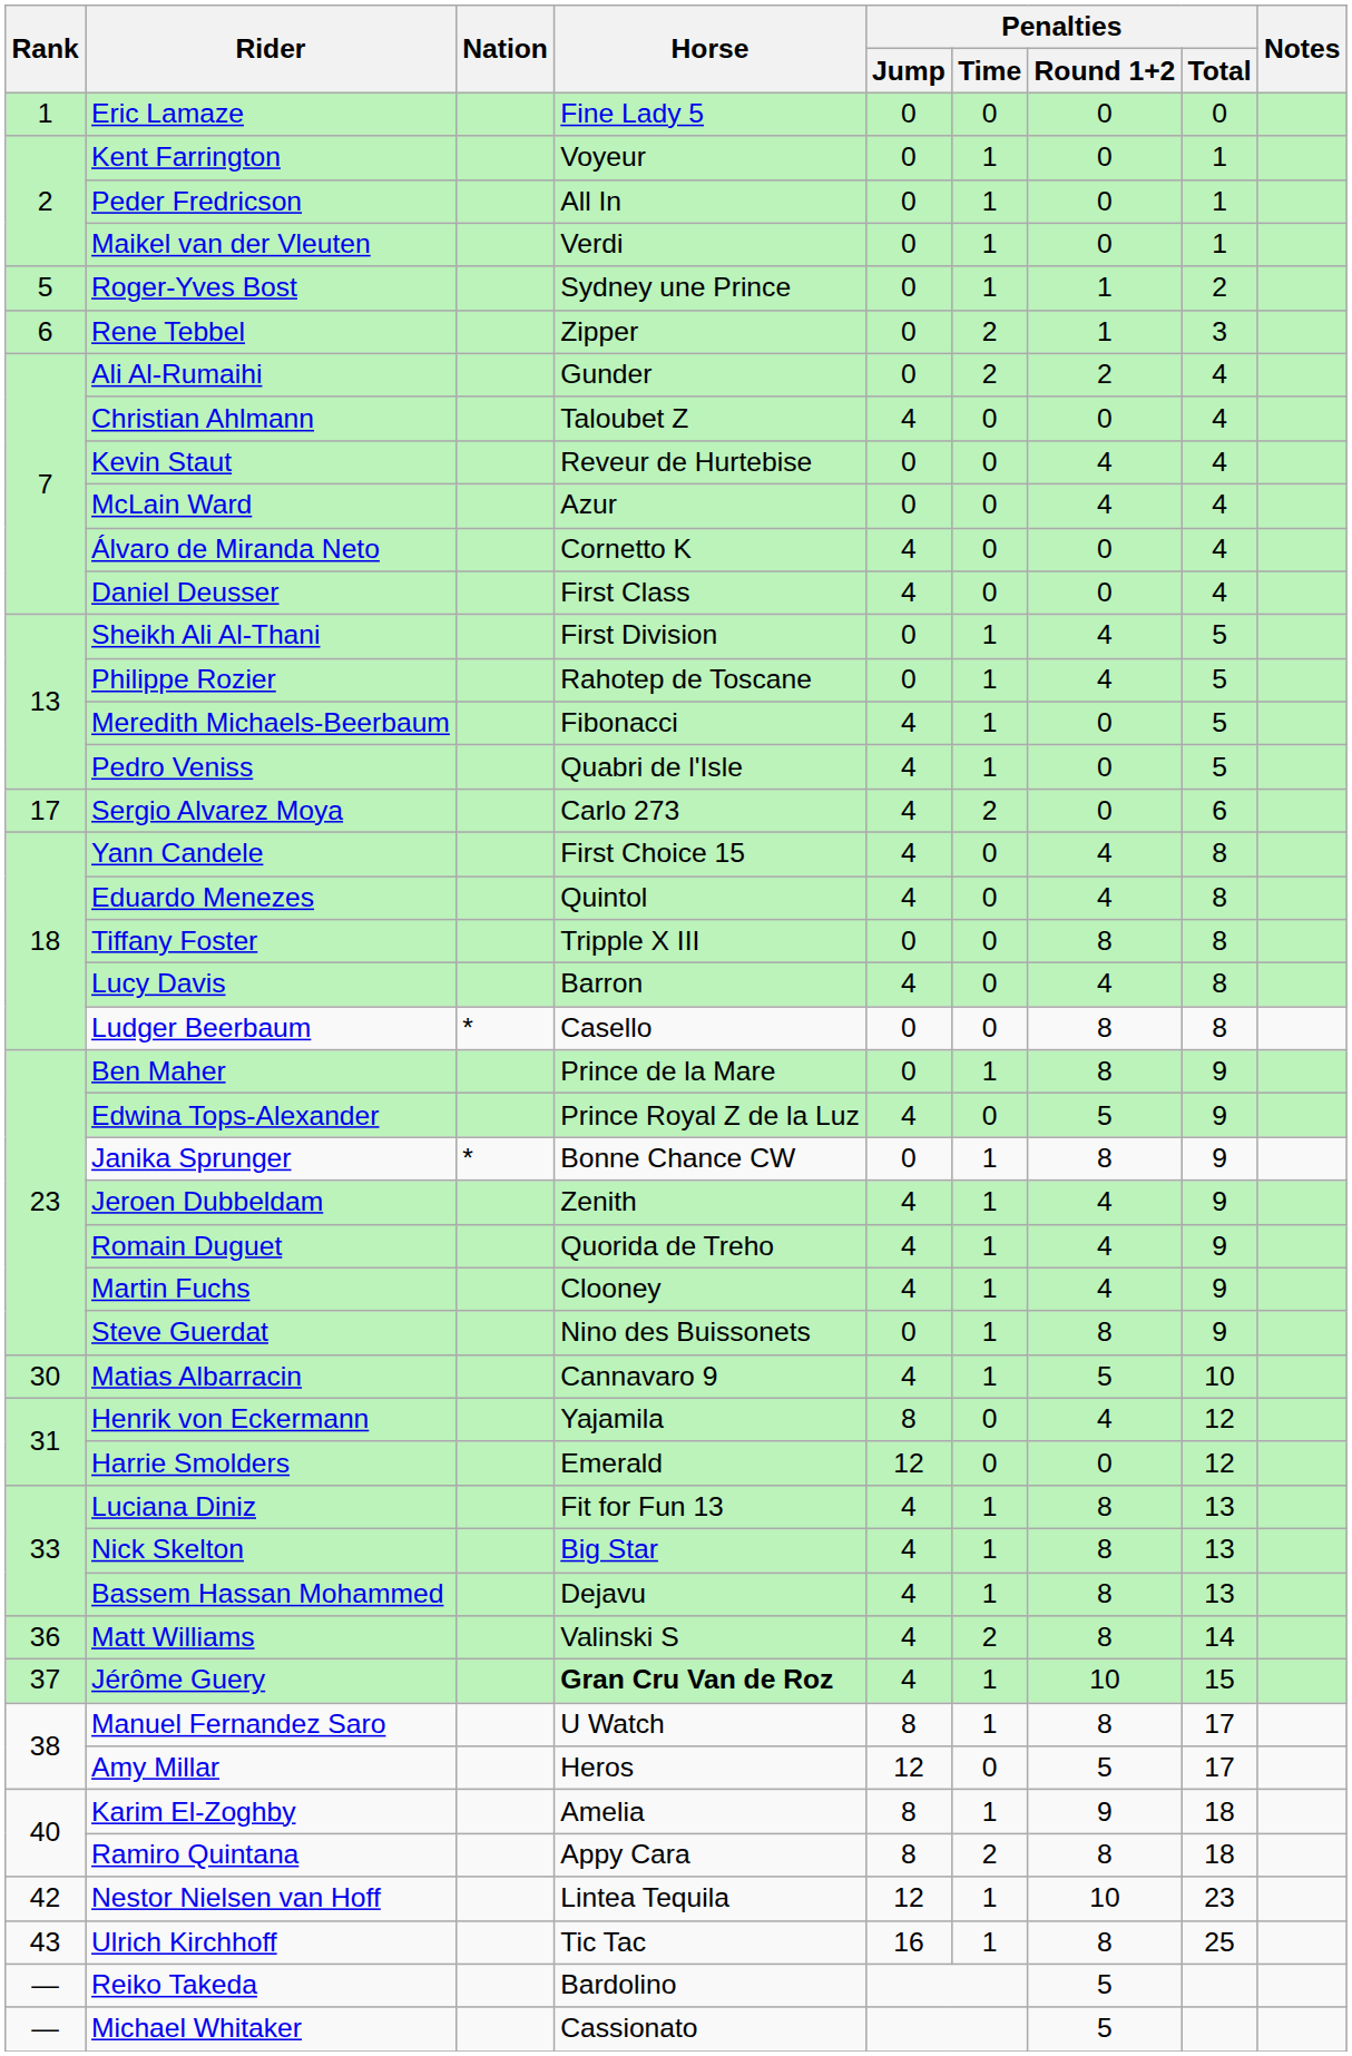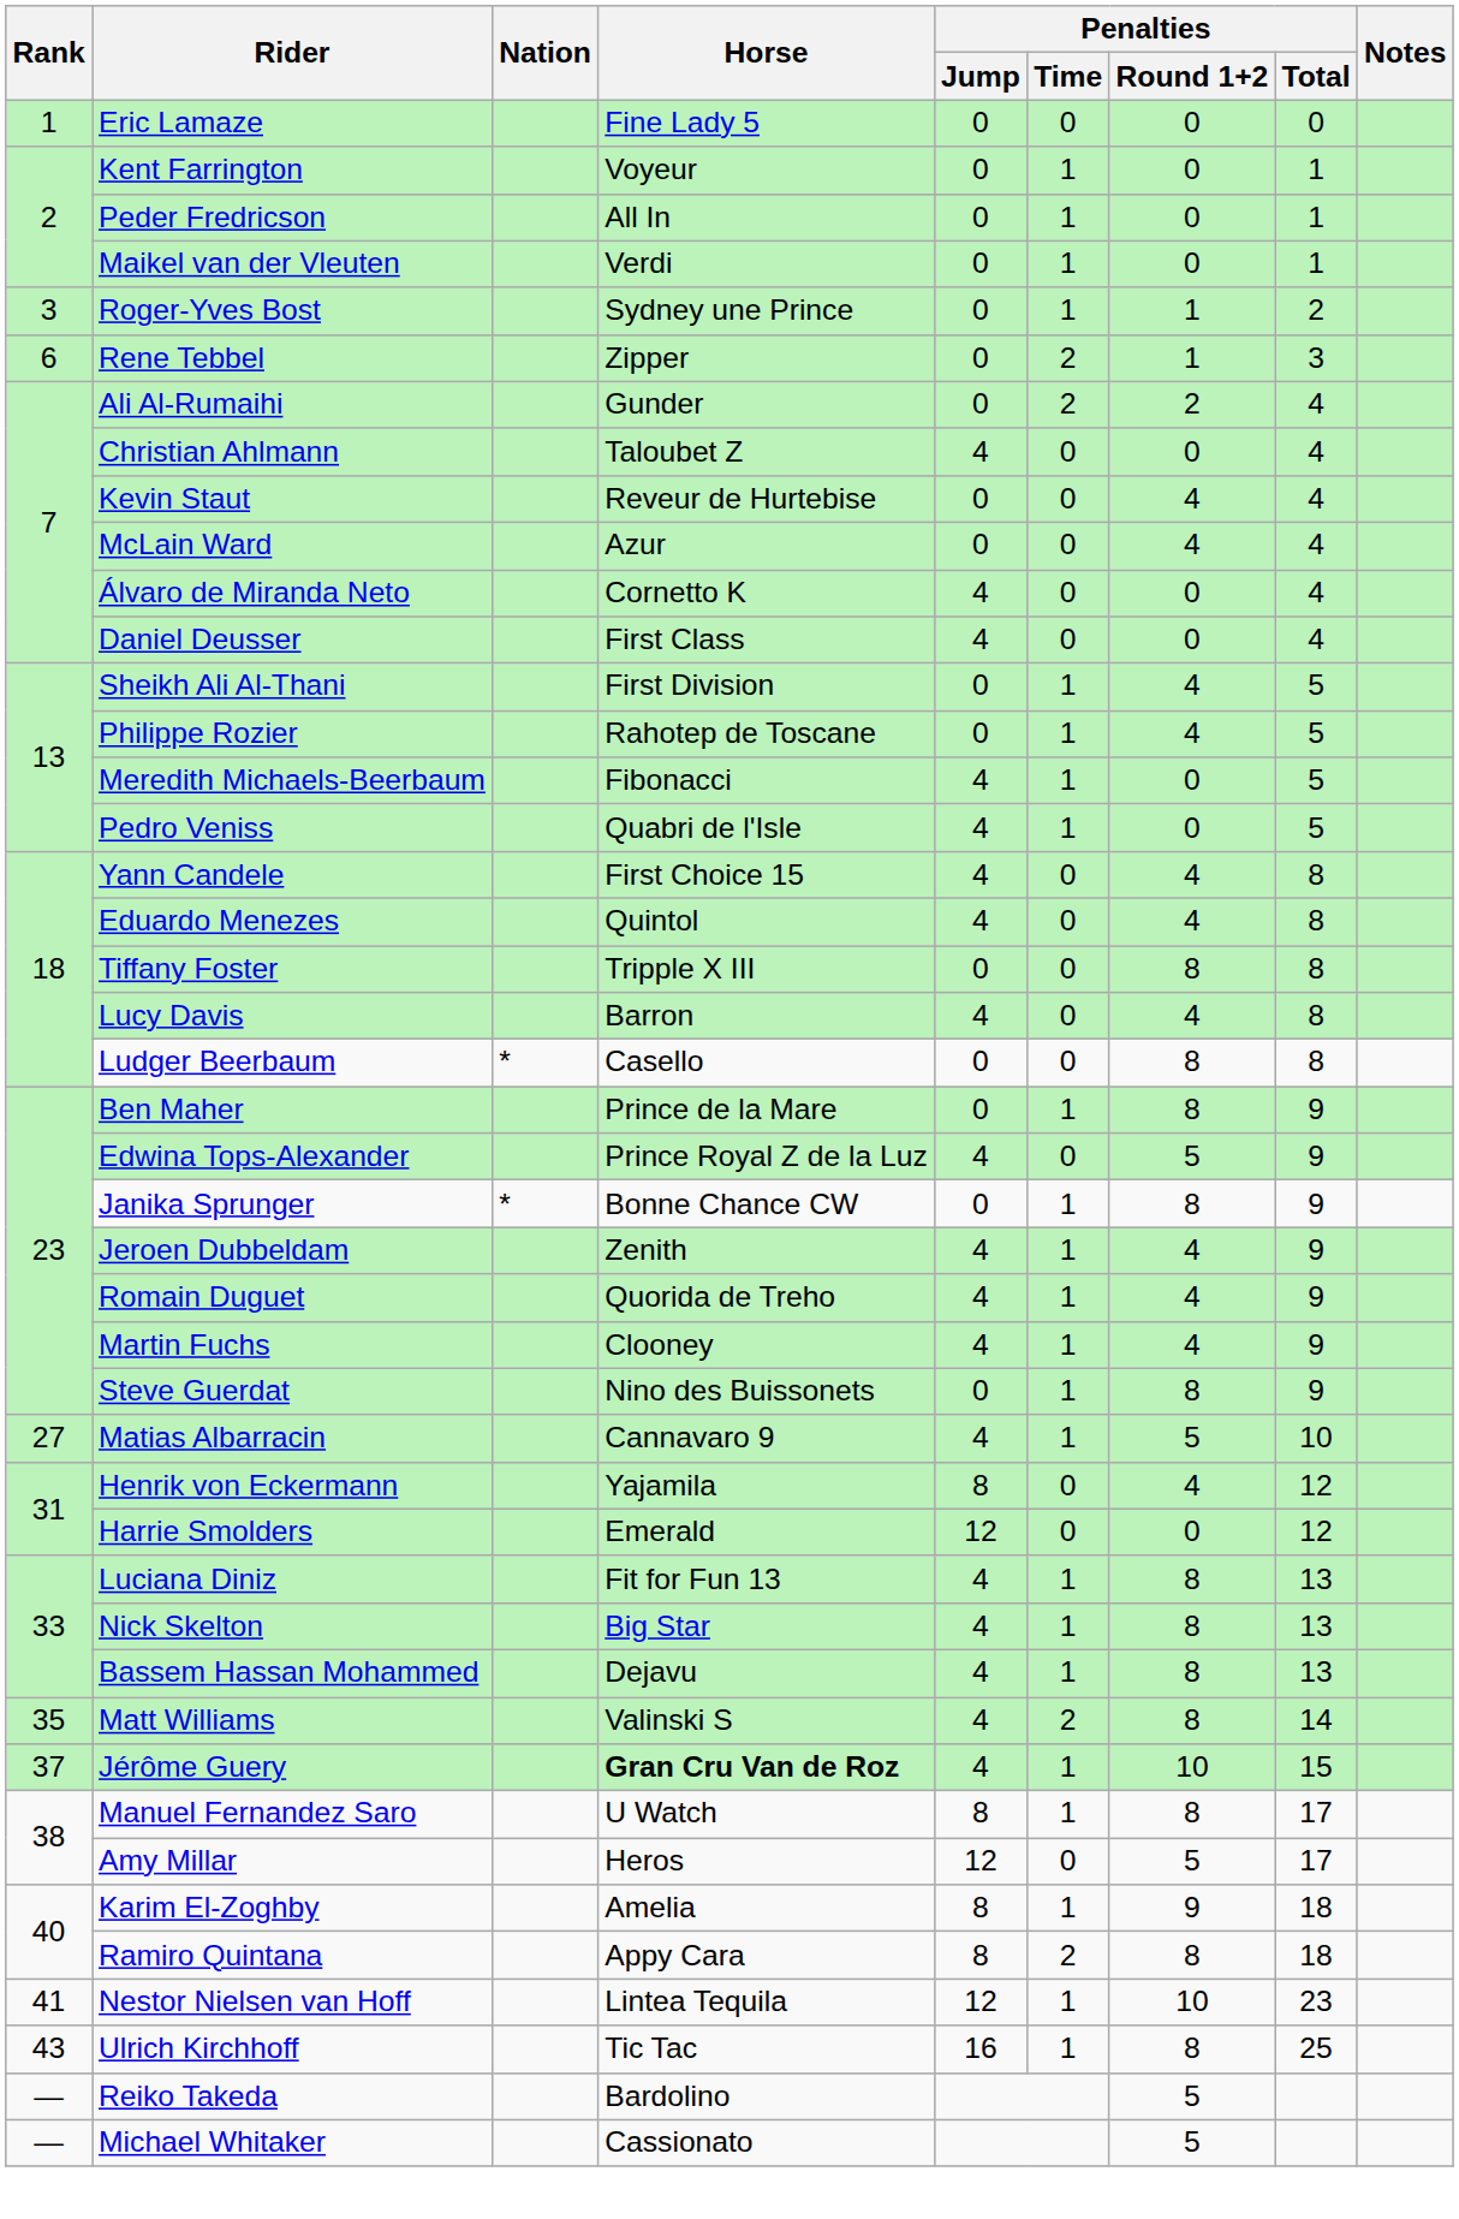 <table class="wikitable sortable" style="text-align:center">
 <tr>
 <th rowspan="2">Rank</th>
 <th rowspan="2">Rider</th>
 <th rowspan=2>Nation</th>
 <th rowspan="2">Horse</th>
 <th colspan=4>Penalties</th>
 <th rowspan=2>Notes</th>
 </tr>
 <tr>
 <th>Jump</th>
 <th>Time</th>
 <th>Round 1+2</th>
 <th>Total</th>
 </tr>
 <tr bgcolor=bbf3bb>
 <td>1</td>
 <td align=left><a href='#'>Eric Lamaze</a></td>
 <td align=left></td>
 <td align=left><a href='#'>Fine Lady 5</a></td>
 <td>0</td>
 <td>0</td>
 <td>0</td>
 <td>0</td>
 <td></td>
 </tr>
 <tr bgcolor=bbf3bb>
 <td rowspan="3">2</td>
 <td align=left><a href='#'>Kent Farrington</a></td>
 <td align=left></td>
 <td align=left>Voyeur</td>
 <td>0</td>
 <td>1</td>
 <td>0</td>
 <td>1</td>
 <td></td>
 </tr>
 <tr bgcolor=bbf3bb>
 <td align=left><a href='#'>Peder Fredricson</a></td>
 <td align=left></td>
 <td align=left>All In</td>
 <td>0</td>
 <td>1</td>
 <td>0</td>
 <td>1</td>
 <td></td>
 </tr>
 <tr bgcolor=bbf3bb>
 <td align=left><a href='#'>Maikel van der Vleuten</a></td>
 <td align=left></td>
 <td align=left>Verdi</td>
 <td>0</td>
 <td>1</td>
 <td>0</td>
 <td>1</td>
 <td></td>
 </tr>
 <tr bgcolor=bbf3bb>
-<td>5</td>
+<td>3</td>
 <td align=left><a href='#'>Roger-Yves Bost</a></td>
 <td align=left></td>
 <td align=left>Sydney une Prince</td>
 <td>0</td>
 <td>1</td>
 <td>1</td>
 <td>2</td>
 <td></td>
 </tr>
 <tr bgcolor=bbf3bb>
 <td>6</td>
 <td align=left><a href='#'>Rene Tebbel</a></td>
 <td align=left></td>
 <td align=left>Zipper</td>
 <td>0</td>
 <td>2</td>
 <td>1</td>
 <td>3</td>
 <td></td>
 </tr>
 <tr bgcolor=bbf3bb>
 <td rowspan="6">7</td>
 <td align=left><a href='#'>Ali Al-Rumaihi</a></td>
 <td align=left></td>
 <td align=left>Gunder</td>
 <td>0</td>
 <td>2</td>
 <td>2</td>
 <td>4</td>
 <td></td>
 </tr>
 <tr bgcolor=bbf3bb>
 <td align=left><a href='#'>Christian Ahlmann</a></td>
 <td align=left></td>
 <td align=left>Taloubet Z</td>
 <td>4</td>
 <td>0</td>
 <td>0</td>
 <td>4</td>
 <td></td>
 </tr>
 <tr bgcolor=bbf3bb>
 <td align=left><a href='#'>Kevin Staut</a></td>
 <td align=left></td>
 <td align=left>Reveur de Hurtebise</td>
 <td>0</td>
 <td>0</td>
 <td>4</td>
 <td>4</td>
 <td></td>
 </tr>
 <tr bgcolor=bbf3bb>
 <td align=left><a href='#'>McLain Ward</a></td>
 <td align=left></td>
 <td align=left>Azur</td>
 <td>0</td>
 <td>0</td>
 <td>4</td>
 <td>4</td>
 <td></td>
 </tr>
 <tr bgcolor=bbf3bb>
 <td align=left><a href='#'>Álvaro de Miranda Neto</a></td>
 <td align=left></td>
 <td align=left>Cornetto K</td>
 <td>4</td>
 <td>0</td>
 <td>0</td>
 <td>4</td>
 <td></td>
 </tr>
 <tr bgcolor=bbf3bb>
 <td align=left><a href='#'>Daniel Deusser</a></td>
 <td align=left></td>
 <td align=left>First Class</td>
 <td>4</td>
 <td>0</td>
 <td>0</td>
 <td>4</td>
 <td></td>
 </tr>
 <tr bgcolor=bbf3bb>
 <td rowspan="4">13</td>
 <td align=left><a href='#'>Sheikh Ali Al-Thani</a></td>
 <td align=left></td>
 <td align=left>First Division</td>
 <td>0</td>
 <td>1</td>
 <td>4</td>
 <td>5</td>
 <td></td>
 </tr>
 <tr bgcolor=bbf3bb>
 <td align=left><a href='#'>Philippe Rozier</a></td>
 <td align=left></td>
 <td align=left>Rahotep de Toscane</td>
 <td>0</td>
 <td>1</td>
 <td>4</td>
 <td>5</td>
 <td></td>
 </tr>
 <tr bgcolor=bbf3bb>
 <td align=left><a href='#'>Meredith Michaels-Beerbaum</a></td>
 <td align=left></td>
 <td align=left>Fibonacci</td>
 <td>4</td>
 <td>1</td>
 <td>0</td>
 <td>5</td>
 <td></td>
 </tr>
 <tr bgcolor=bbf3bb>
 <td align=left><a href='#'>Pedro Veniss</a></td>
 <td align=left></td>
 <td align=left>Quabri de l'Isle</td>
 <td>4</td>
 <td>1</td>
 <td>0</td>
 <td>5</td>
-<td></td>
-</tr>
-<tr bgcolor=bbf3bb>
-<td>17</td>
-<td align=left><a href='#'>Sergio Alvarez Moya</a></td>
-<td align=left></td>
-<td align=left>Carlo 273</td>
-<td>4</td>
-<td>2</td>
-<td>0</td>
-<td>6</td>
 <td></td>
 </tr>
 <tr bgcolor=bbf3bb>
 <td rowspan="5">18</td>
 <td align=left><a href='#'>Yann Candele</a></td>
 <td align=left></td>
 <td align=left>First Choice 15</td>
 <td>4</td>
 <td>0</td>
 <td>4</td>
 <td>8</td>
 <td></td>
 </tr>
 <tr bgcolor=bbf3bb>
 <td align=left><a href='#'>Eduardo Menezes</a></td>
 <td align=left></td>
 <td align=left>Quintol</td>
 <td>4</td>
 <td>0</td>
 <td>4</td>
 <td>8</td>
 <td></td>
 </tr>
 <tr bgcolor=bbf3bb>
 <td align=left><a href='#'>Tiffany Foster</a></td>
 <td align=left></td>
 <td align=left>Tripple X III</td>
 <td>0</td>
 <td>0</td>
 <td>8</td>
 <td>8</td>
 <td></td>
 </tr>
 <tr bgcolor=bbf3bb>
 <td align=left><a href='#'>Lucy Davis</a></td>
 <td align=left></td>
 <td align=left>Barron</td>
 <td>4</td>
 <td>0</td>
 <td>4</td>
 <td>8</td>
 <td></td>
 </tr>
 <tr>
 <td align=left><a href='#'>Ludger Beerbaum</a></td>
 <td align=left>*</td>
 <td align=left>Casello</td>
 <td>0</td>
 <td>0</td>
 <td>8</td>
 <td>8</td>
 <td></td>
 </tr>
 <tr bgcolor=bbf3bb>
 <td rowspan="7">23</td>
 <td align=left><a href='#'>Ben Maher</a></td>
 <td align=left></td>
 <td align=left>Prince de la Mare</td>
 <td>0</td>
 <td>1</td>
 <td>8</td>
 <td>9</td>
 <td></td>
 </tr>
 <tr bgcolor=bbf3bb>
 <td align=left><a href='#'>Edwina Tops-Alexander</a></td>
 <td align=left></td>
 <td align=left>Prince Royal Z de la Luz</td>
 <td>4</td>
 <td>0</td>
 <td>5</td>
 <td>9</td>
 <td></td>
 </tr>
 <tr>
 <td align=left><a href='#'>Janika Sprunger</a></td>
 <td align=left>*</td>
 <td align=left>Bonne Chance CW</td>
 <td>0</td>
 <td>1</td>
 <td>8</td>
 <td>9</td>
 <td></td>
 </tr>
 <tr bgcolor=bbf3bb>
 <td align=left><a href='#'>Jeroen Dubbeldam</a></td>
 <td align=left></td>
 <td align=left>Zenith</td>
 <td>4</td>
 <td>1</td>
 <td>4</td>
 <td>9</td>
 <td></td>
 </tr>
 <tr bgcolor=bbf3bb>
 <td align=left><a href='#'>Romain Duguet</a></td>
 <td align=left></td>
 <td align=left>Quorida de Treho</td>
 <td>4</td>
 <td>1</td>
 <td>4</td>
 <td>9</td>
 <td></td>
 </tr>
 <tr bgcolor=bbf3bb>
 <td align=left><a href='#'>Martin Fuchs</a></td>
 <td align=left></td>
 <td align=left>Clooney</td>
 <td>4</td>
 <td>1</td>
 <td>4</td>
 <td>9</td>
 <td></td>
 </tr>
 <tr bgcolor=bbf3bb>
 <td align=left><a href='#'>Steve Guerdat</a></td>
 <td align=left></td>
 <td align=left>Nino des Buissonets</td>
 <td>0</td>
 <td>1</td>
 <td>8</td>
 <td>9</td>
 <td></td>
 </tr>
 <tr bgcolor=bbf3bb>
-<td>30</td>
+<td>27</td>
 <td align=left><a href='#'>Matias Albarracin</a></td>
 <td align=left></td>
 <td align=left>Cannavaro 9</td>
 <td>4</td>
 <td>1</td>
 <td>5</td>
 <td>10</td>
 <td></td>
 </tr>
 <tr bgcolor=bbf3bb>
 <td rowspan="2">31</td>
 <td align=left><a href='#'>Henrik von Eckermann</a></td>
 <td align=left></td>
 <td align=left>Yajamila</td>
 <td>8</td>
 <td>0</td>
 <td>4</td>
 <td>12</td>
 <td></td>
 </tr>
 <tr bgcolor=bbf3bb>
 <td align=left><a href='#'>Harrie Smolders</a></td>
 <td align=left></td>
 <td align=left>Emerald</td>
 <td>12</td>
 <td>0</td>
 <td>0</td>
 <td>12</td>
 <td></td>
 </tr>
 <tr bgcolor=bbf3bb>
 <td rowspan= "3">33</td>
 <td align=left><a href='#'>Luciana Diniz</a></td>
 <td align=left></td>
 <td align=left>Fit for Fun 13</td>
 <td>4</td>
 <td>1</td>
 <td>8</td>
 <td>13</td>
 <td></td>
 </tr>
 <tr bgcolor=bbf3bb>
 <td align=left><a href='#'>Nick Skelton</a></td>
 <td align=left></td>
 <td align=left><a href='#'>Big Star</a></td>
 <td>4</td>
 <td>1</td>
 <td>8</td>
 <td>13</td>
 <td></td>
 </tr>
 <tr bgcolor=bbf3bb>
 <td align=left><a href='#'>Bassem Hassan Mohammed</a></td>
 <td align=left></td>
 <td align=left>Dejavu</td>
 <td>4</td>
 <td>1</td>
 <td>8</td>
 <td>13</td>
 <td></td>
 </tr>
 <tr bgcolor=bbf3bb>
-<td>36</td>
+<td>35</td>
 <td align=left><a href='#'>Matt Williams</a></td>
 <td align=left></td>
 <td align=left>Valinski S</td>
 <td>4</td>
 <td>2</td>
 <td>8</td>
 <td>14</td>
 <td></td>
 </tr>
 <tr bgcolor=bbf3bb>
 <td>37</td>
 <td align=left><a href='#'>Jérôme Guery</a></td>
 <td align=left></td>
 <td align=left><strong>Gran Cru Van de Roz</strong></td>
 <td>4</td>
 <td>1</td>
 <td>10</td>
 <td>15</td>
 <td></td>
 </tr>
 <tr>
 <td rowspan= "2">38</td>
 <td align=left><a href='#'>Manuel Fernandez Saro</a></td>
 <td align=left></td>
 <td align=left>U Watch</td>
 <td>8</td>
 <td>1</td>
 <td>8</td>
 <td>17</td>
 <td></td>
 </tr>
 <tr>
 <td align=left><a href='#'>Amy Millar</a></td>
 <td align=left></td>
 <td align=left>Heros</td>
 <td>12</td>
 <td>0</td>
 <td>5</td>
 <td>17</td>
 <td></td>
 </tr>
 <tr>
 <td rowspan= "2">40</td>
 <td align=left><a href='#'>Karim El-Zoghby</a></td>
 <td align=left></td>
 <td align=left>Amelia</td>
 <td>8</td>
 <td>1</td>
 <td>9</td>
 <td>18</td>
 <td></td>
 </tr>
 <tr>
 <td align=left><a href='#'>Ramiro Quintana</a></td>
 <td align=left></td>
 <td align=left>Appy Cara</td>
 <td>8</td>
 <td>2</td>
 <td>8</td>
 <td>18</td>
 <td></td>
 </tr>
 <tr>
-<td>42</td>
+<td>41</td>
 <td align=left><a href='#'>Nestor Nielsen van Hoff</a></td>
 <td align=left></td>
 <td align=left>Lintea Tequila</td>
 <td>12</td>
 <td>1</td>
 <td>10</td>
 <td>23</td>
 <td></td>
 </tr>
 <tr>
 <td>43</td>
 <td align=left><a href='#'>Ulrich Kirchhoff</a></td>
 <td align=left></td>
 <td align=left>Tic Tac</td>
 <td>16</td>
 <td>1</td>
 <td>8</td>
 <td>25</td>
 <td></td>
 </tr>
 <tr>
 <td data-sort-value=44>—</td>
 <td align=left><a href='#'>Reiko Takeda</a></td>
 <td align=left></td>
 <td align=left>Bardolino</td>
 <td colspan=2 data-sort-value=50></td>
 <td>5</td>
 <td data-sort-value=50></td>
 <td></td>
 </tr>
 <tr>
 <td data-sort-value=45>—</td>
 <td align=left><a href='#'>Michael Whitaker</a></td>
 <td align=left></td>
 <td align=left>Cassionato</td>
 <td colspan=2 data-sort-value=99></td>
 <td>5</td>
 <td data-sort-value=99></td>
 <td></td>
 </tr>
 </table>
